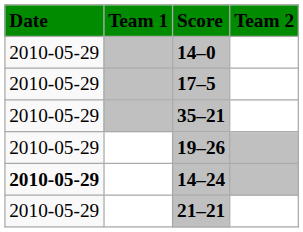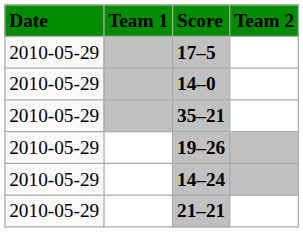 <table class="wikitable" style="margin:0.5em auto; font-size:95%">
 <tr bgcolor="#008B00">
 <td><strong>Date</strong></td>
 <td><strong>Team 1</strong></td>
 <td><strong>Score</strong></td>
 <td><strong>Team 2</strong></td>
 </tr>
 <tr>
 <td>2010-05-29</td>
 <td bgcolor="silver"></td>
-<td bgcolor="silver"><strong>14–0</strong></td>
+<td bgcolor="silver"><strong>17–5</strong></td>
 <td bgcolor="white"></td>
 </tr>
 <tr>
 <td>2010-05-29</td>
 <td bgcolor="silver"></td>
-<td bgcolor="silver"><strong>17–5</strong></td>
+<td bgcolor="silver"><strong>14–0</strong></td>
 <td bgcolor="white"></td>
 </tr>
 <tr>
 <td>2010-05-29</td>
 <td bgcolor="silver"></td>
 <td bgcolor="silver"><strong>35–21</strong></td>
 <td bgcolor="white"></td>
 </tr>
 <tr>
 <td>2010-05-29</td>
 <td bgcolor="white"></td>
 <td bgcolor="silver"><strong>19–26</strong></td>
 <td bgcolor="silver"></td>
 </tr>
 <tr>
-<td><strong>2010-05-29</strong></td>
+<td>2010-05-29</td>
 <td bgcolor="white"></td>
 <td bgcolor="silver"><strong>14–24</strong></td>
 <td bgcolor="silver"></td>
 </tr>
 <tr>
 <td>2010-05-29</td>
 <td bgcolor="white"></td>
 <td bgcolor="silver"><strong>21–21</strong></td>
 <td bgcolor="white"></td>
 </tr>
 </table>
